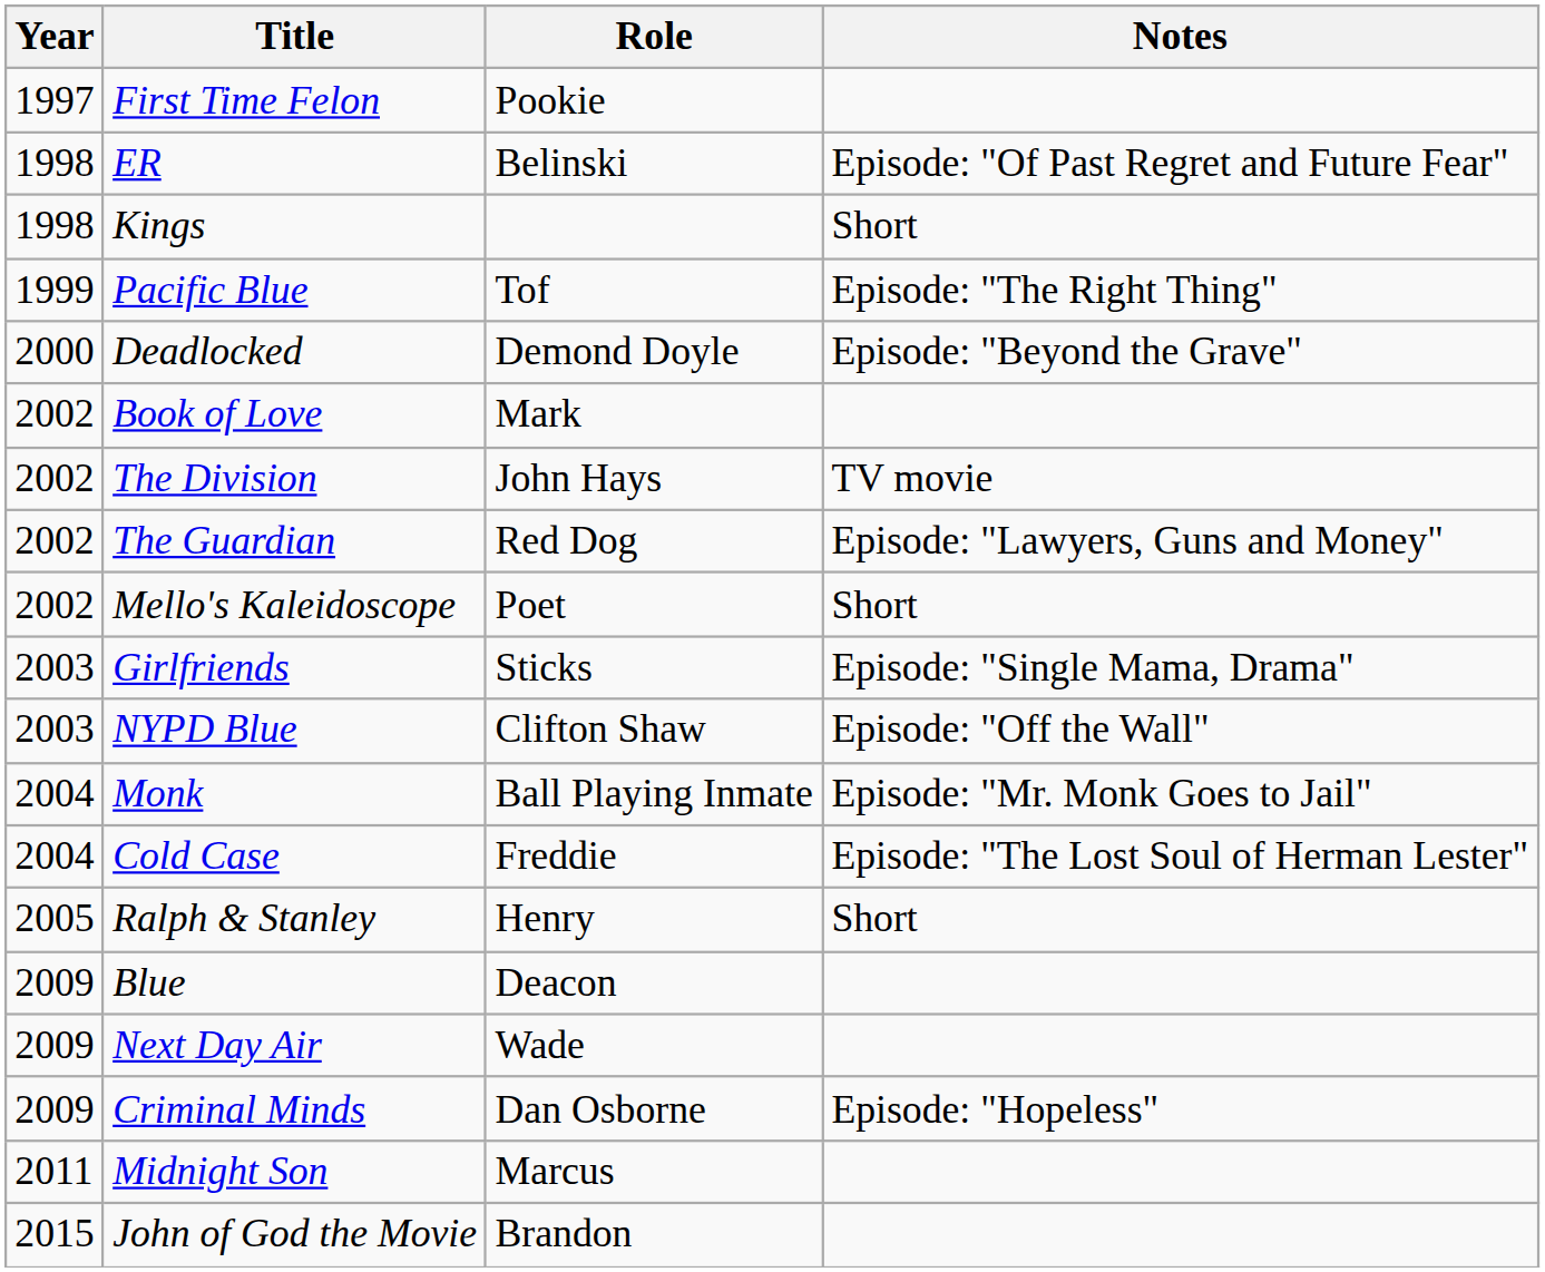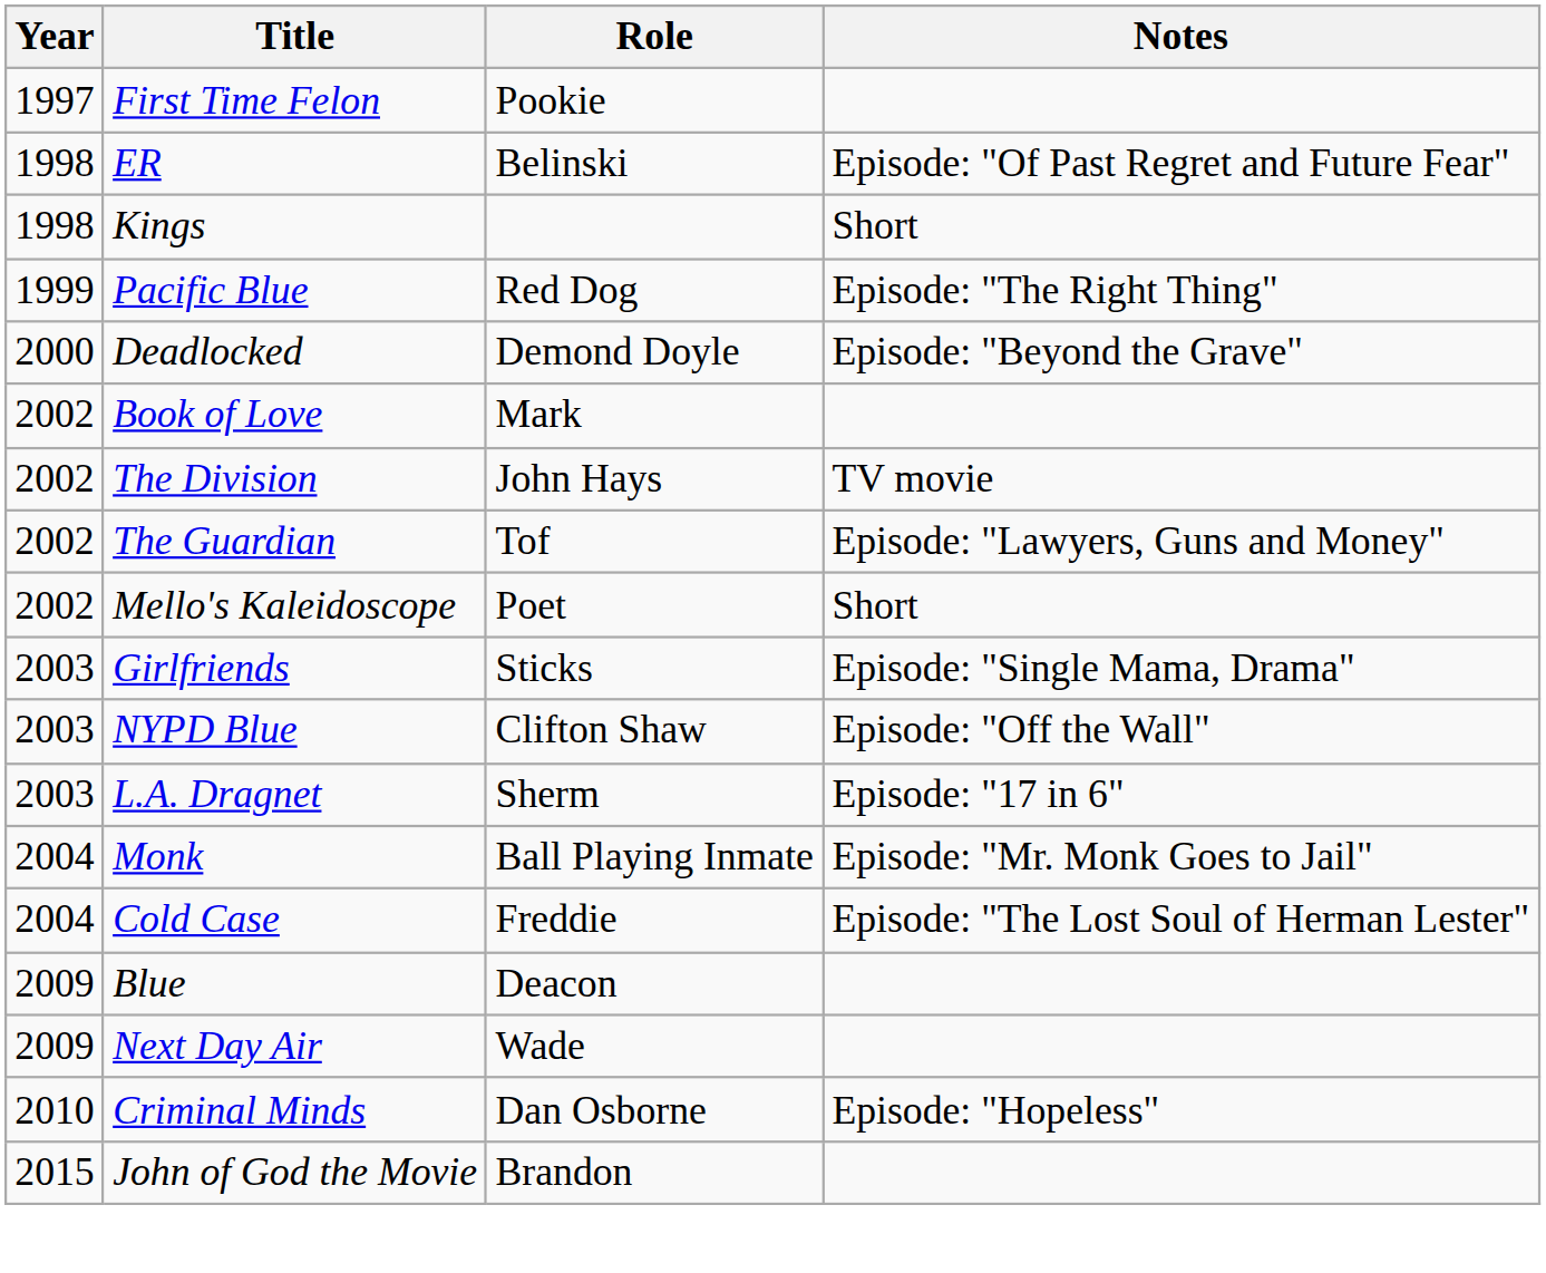 <table class="wikitable">
 <tr>
 <th>Year</th>
 <th>Title</th>
 <th>Role</th>
 <th>Notes</th>
 </tr>
 <tr>
 <td>1997</td>
 <td><em><a href='#'>First Time Felon</a></em></td>
 <td>Pookie</td>
 <td></td>
 </tr>
 <tr>
 <td>1998</td>
 <td><em><a href='#'>ER</a></em></td>
 <td>Belinski</td>
 <td>Episode: "Of Past Regret and Future Fear"</td>
 </tr>
 <tr>
 <td>1998</td>
 <td><em>Kings</em></td>
 <td></td>
 <td>Short</td>
 </tr>
 <tr>
 <td>1999</td>
 <td><em><a href='#'>Pacific Blue</a></em></td>
-<td>Tof</td>
+<td>Red Dog</td>
 <td>Episode: "The Right Thing"</td>
 </tr>
 <tr>
 <td>2000</td>
 <td><em>Deadlocked</em></td>
 <td>Demond Doyle</td>
 <td>Episode: "Beyond the Grave"</td>
 </tr>
 <tr>
 <td>2002</td>
 <td><em><a href='#'>Book of Love</a></em></td>
 <td>Mark</td>
 <td></td>
 </tr>
 <tr>
 <td>2002</td>
 <td><em><a href='#'>The Division</a></em></td>
 <td>John Hays</td>
 <td>TV movie</td>
 </tr>
 <tr>
 <td>2002</td>
 <td><em><a href='#'>The Guardian</a></em></td>
-<td>Red Dog</td>
+<td>Tof</td>
 <td>Episode: "Lawyers, Guns and Money"</td>
 </tr>
 <tr>
 <td>2002</td>
 <td><em>Mello's Kaleidoscope</em></td>
 <td>Poet</td>
 <td>Short</td>
 </tr>
 <tr>
 <td>2003</td>
 <td><em><a href='#'>Girlfriends</a></em></td>
 <td>Sticks</td>
 <td>Episode: "Single Mama, Drama"</td>
 </tr>
 <tr>
 <td>2003</td>
 <td><em><a href='#'>NYPD Blue</a></em></td>
 <td>Clifton Shaw</td>
 <td>Episode: "Off the Wall"</td>
 </tr>
 <tr>
+<td>2003</td>
+<td><em><a href='#'>L.A. Dragnet</a></em></td>
+<td>Sherm</td>
+<td>Episode: "17 in 6"</td>
+</tr>
+<tr>
 <td>2004</td>
 <td><em><a href='#'>Monk</a></em></td>
 <td>Ball Playing Inmate</td>
 <td>Episode: "Mr. Monk Goes to Jail"</td>
 </tr>
 <tr>
 <td>2004</td>
 <td><em><a href='#'>Cold Case</a></em></td>
 <td>Freddie</td>
 <td>Episode: "The Lost Soul of Herman Lester"</td>
-</tr>
-<tr>
-<td>2005</td>
-<td><em>Ralph & Stanley</em></td>
-<td>Henry</td>
-<td>Short</td>
 </tr>
 <tr>
 <td>2009</td>
 <td><em>Blue</em></td>
 <td>Deacon</td>
 <td></td>
 </tr>
 <tr>
 <td>2009</td>
 <td><em><a href='#'>Next Day Air</a></em></td>
 <td>Wade</td>
 <td></td>
 </tr>
 <tr>
-<td>2009</td>
+<td>2010</td>
 <td><em><a href='#'>Criminal Minds</a></em></td>
 <td>Dan Osborne</td>
 <td>Episode: "Hopeless"</td>
-</tr>
-<tr>
-<td>2011</td>
-<td><em><a href='#'>Midnight Son</a></em></td>
-<td>Marcus</td>
-<td></td>
 </tr>
 <tr>
 <td>2015</td>
 <td><em>John of God the Movie</em></td>
 <td>Brandon</td>
 <td></td>
 </tr>
 </table>
